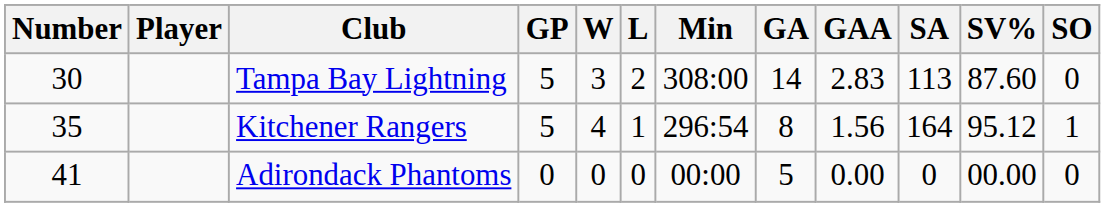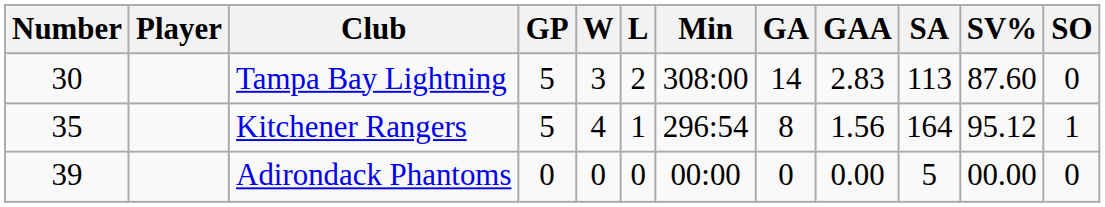 <table class="wikitable sortable" style="text-align: center;">
 <tr>
 <th>Number</th>
 <th>Player</th>
 <th>Club</th>
 <th>GP</th>
 <th>W</th>
 <th>L</th>
 <th>Min</th>
 <th>GA</th>
 <th>GAA</th>
 <th>SA</th>
 <th>SV%</th>
 <th>SO</th>
 </tr>
 <tr>
 <td>30</td>
 <td align=left></td>
 <td align=left> <a href='#'>Tampa Bay Lightning</a></td>
 <td>5</td>
 <td>3</td>
 <td>2</td>
 <td>308:00</td>
 <td>14</td>
 <td>2.83</td>
 <td>113</td>
 <td>87.60</td>
 <td>0</td>
 </tr>
 <tr>
 <td>35</td>
 <td align=left></td>
 <td align=left> <a href='#'>Kitchener Rangers</a></td>
 <td>5</td>
 <td>4</td>
 <td>1</td>
 <td>296:54</td>
 <td>8</td>
 <td>1.56</td>
 <td>164</td>
 <td>95.12</td>
 <td>1</td>
 </tr>
 <tr>
-<td>41</td>
+<td>39</td>
 <td align=left></td>
 <td align=left> <a href='#'>Adirondack Phantoms</a></td>
 <td>0</td>
 <td>0</td>
 <td>0</td>
 <td>00:00</td>
+<td>0</td>
+<td>0.00</td>
 <td>5</td>
-<td>0.00</td>
-<td>0</td>
 <td>00.00</td>
 <td>0</td>
 </tr>
 </table>
